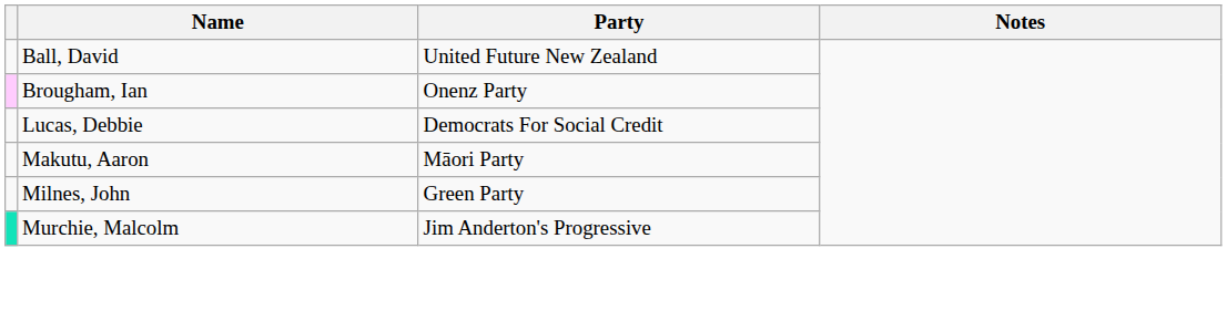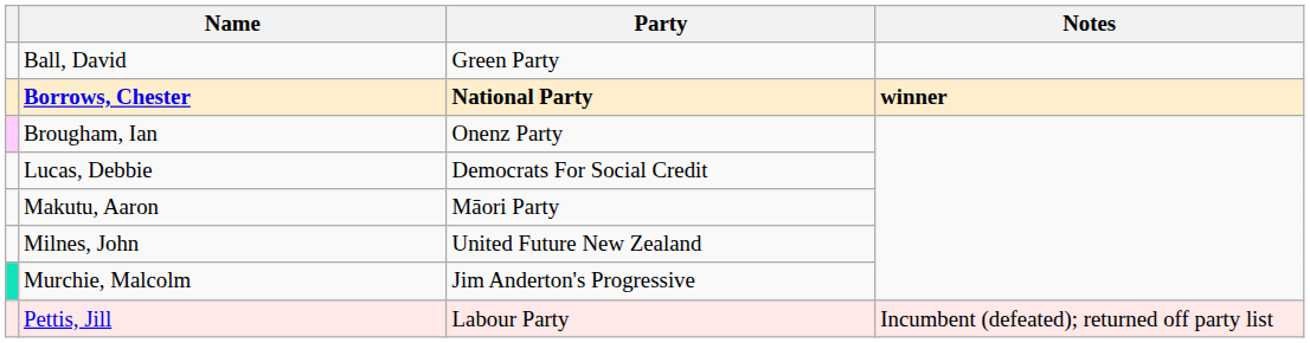 <table class="wikitable" width="70%" style="font-size:95%;">
 <tr>
 <th width=1%></th>
 <th width=33%>Name</th>
 <th width=33%>Party</th>
 <th width=33%>Notes</th>
 </tr>
 <tr -->
 <td bgcolor=></td>
 <td>Ball, David</td>
-<td>United Future New Zealand</td>
+<td>Green Party</td>
+</tr>
+<tr ---- bgcolor=#FFEECC>
+<td bgcolor=></td>
+<td><strong><a href='#'>Borrows, Chester</a></strong></td>
+<td><strong>National Party</strong></td>
+<td><strong>winner</strong></td>
 </tr>
 <tr -->
 <td bgcolor=#ffccfe></td>
 <td>Brougham, Ian</td>
 <td>Onenz Party</td>
 </tr>
 <tr -->
 <td bgcolor=></td>
 <td>Lucas, Debbie</td>
 <td>Democrats For Social Credit</td>
 </tr>
 <tr -->
 <td bgcolor=></td>
 <td>Makutu, Aaron</td>
 <td>Māori Party</td>
 </tr>
 <tr -->
 <td bgcolor=></td>
 <td>Milnes, John</td>
-<td>Green Party</td>
+<td>United Future New Zealand</td>
 </tr>
 <tr -->
 <td bgcolor=#11e3b9></td>
 <td>Murchie, Malcolm</td>
 <td>Jim Anderton's Progressive</td>
 </tr>
+<tr ---- bgcolor=#FFE8E8>
+<td bgcolor=></td>
+<td><a href='#'>Pettis, Jill</a></td>
+<td>Labour Party</td>
+<td>Incumbent (defeated); returned off party list</td>
+</tr>
 </table>
